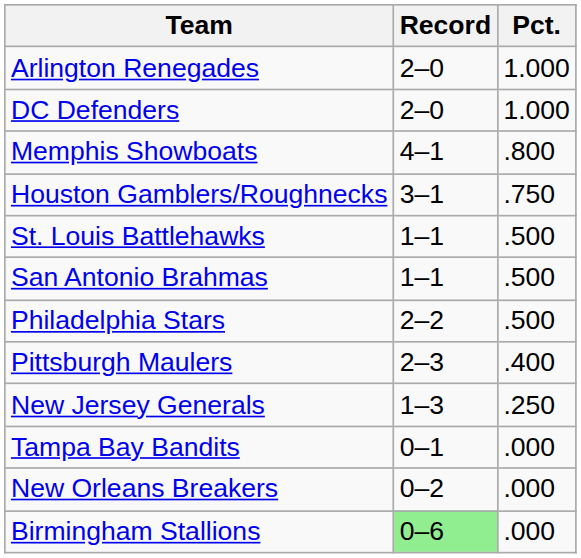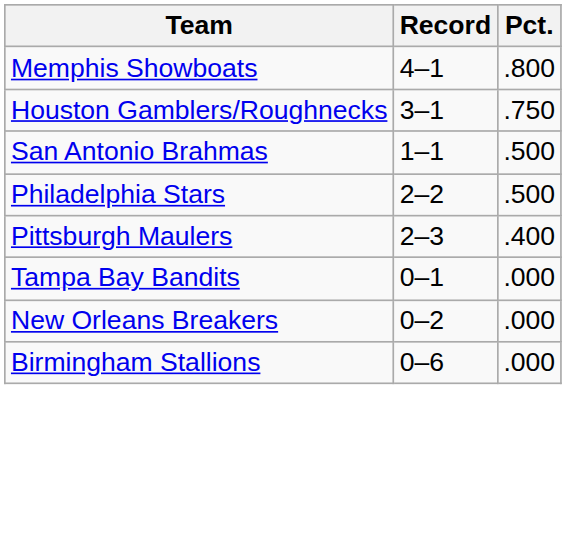 <table class="wikitable sortable">
 <tr>
 <th>Team</th>
 <th>Record</th>
 <th>Pct.</th>
-</tr>
-<tr>
-<td><a href='#'>Arlington Renegades</a></td>
-<td>2–0</td>
-<td>1.000</td>
-</tr>
-<tr>
-<td><a href='#'>DC Defenders</a></td>
-<td>2–0</td>
-<td>1.000</td>
 </tr>
 <tr>
 <td><a href='#'>Memphis Showboats</a></td>
 <td>4–1</td>
 <td>.800</td>
 </tr>
 <tr>
 <td><a href='#'>Houston Gamblers/Roughnecks</a></td>
 <td>3–1</td>
 <td>.750</td>
-</tr>
-<tr>
-<td><a href='#'>St. Louis Battlehawks</a></td>
-<td>1–1</td>
-<td>.500</td>
 </tr>
 <tr>
 <td><a href='#'>San Antonio Brahmas</a></td>
 <td>1–1</td>
 <td>.500</td>
 </tr>
 <tr -bgcolor=lightgray>
 <td><a href='#'>Philadelphia Stars</a></td>
 <td>2–2</td>
 <td>.500</td>
 </tr>
 <tr -bgcolor=lightgray>
 <td><a href='#'>Pittsburgh Maulers</a></td>
 <td>2–3</td>
 <td>.400</td>
 </tr>
 <tr -bgcolor=lightgray>
-<td><a href='#'>New Jersey Generals</a></td>
-<td>1–3</td>
-<td>.250</td>
-</tr>
-<tr -bgcolor=lightgray>
 <td><a href='#'>Tampa Bay Bandits</a></td>
 <td>0–1</td>
 <td>.000</td>
 </tr>
 <tr -bgcolor=lightgray>
 <td><a href='#'>New Orleans Breakers</a></td>
 <td>0–2</td>
 <td>.000</td>
 </tr>
 <tr>
 <td><a href='#'>Birmingham Stallions</a></td>
-<td style="background: lightgreen;">0–6</td>
+<td>0–6</td>
 <td>.000</td>
 </tr>
 </table>
